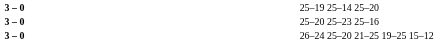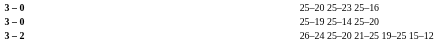 <table width=100% cellspacing=1>
 <tr>
 <th width=20%></th>
 <th width=12%></th>
 <th width=20%></th>
 <th width=33%></th>
-<td></td>
-</tr>
-<tr style=font-size:90%>
-<td align=right><strong></strong></td>
-<td align=center><strong>3 – 0</strong></td>
-<td></td>
-<td>25–19 25–14 25–20</td>
 <td></td>
 </tr>
 <tr style=font-size:90%>
 <td align=right><strong></strong></td>
 <td align=center><strong>3 – 0</strong></td>
 <td></td>
 <td>25–20 25–23 25–16</td>
 <td></td>
 </tr>
 <tr style=font-size:90%>
 <td align=right><strong></strong></td>
 <td align=center><strong>3 – 0</strong></td>
 <td></td>
+<td>25–19 25–14 25–20</td>
+<td></td>
+</tr>
+<tr style=font-size:90%>
+<td align=right><strong></strong></td>
+<td align=center><strong>3 – 2</strong></td>
+<td></td>
 <td>26–24 25–20 21–25 19–25 15–12</td>
 </tr>
 </table>
